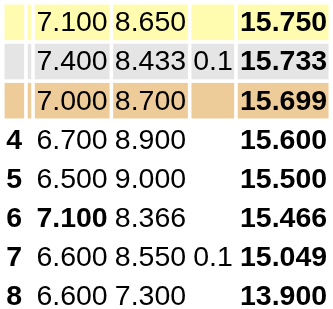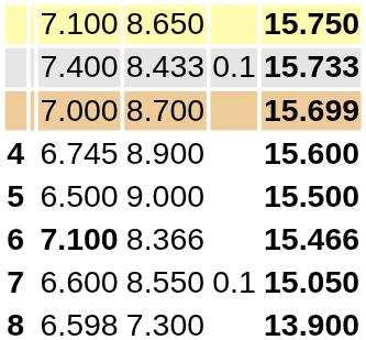 <table>
 <tr style="background:#fffcaf;">
 <th scope=row style="text-align:center"></th>
 <td style="text-align:left;"></td>
 <td>7.100</td>
 <td>8.650</td>
 <td></td>
 <td><strong>15.750</strong></td>
 </tr>
 <tr style="background:#e5e5e5;">
 <th scope=row style="text-align:center"></th>
 <td style="text-align:left;"></td>
 <td>7.400</td>
 <td>8.433</td>
 <td>0.1</td>
 <td><strong>15.733</strong></td>
 </tr>
 <tr style="background:#ec9;">
 <th scope=row style="text-align:center"></th>
 <td style="text-align:left;"></td>
 <td>7.000</td>
 <td>8.700</td>
 <td></td>
 <td><strong>15.699</strong></td>
 </tr>
 <tr>
 <th scope=row style="text-align:center">4</th>
 <td style="text-align:left;"></td>
-<td>6.700</td>
+<td>6.745</td>
 <td>8.900</td>
 <td></td>
 <td><strong>15.600</strong></td>
 </tr>
 <tr>
 <th scope=row style="text-align:center">5</th>
 <td style="text-align:left;"></td>
 <td>6.500</td>
 <td>9.000</td>
 <td></td>
 <td><strong>15.500</strong></td>
 </tr>
 <tr>
 <th scope=row style="text-align:center">6</th>
 <td style="text-align:left;"></td>
 <td><strong>7.100</strong></td>
 <td>8.366</td>
 <td></td>
 <td><strong>15.466</strong></td>
 </tr>
 <tr>
 <th scope=row style="text-align:center">7</th>
 <td style="text-align:left;"></td>
 <td>6.600</td>
 <td>8.550</td>
 <td>0.1</td>
-<td><strong>15.049</strong></td>
+<td><strong>15.050</strong></td>
 </tr>
 <tr>
 <th scope=row style="text-align:center">8</th>
 <td style="text-align:left;"></td>
-<td>6.600</td>
+<td>6.598</td>
 <td>7.300</td>
 <td></td>
 <td><strong>13.900</strong></td>
 </tr>
 </table>
